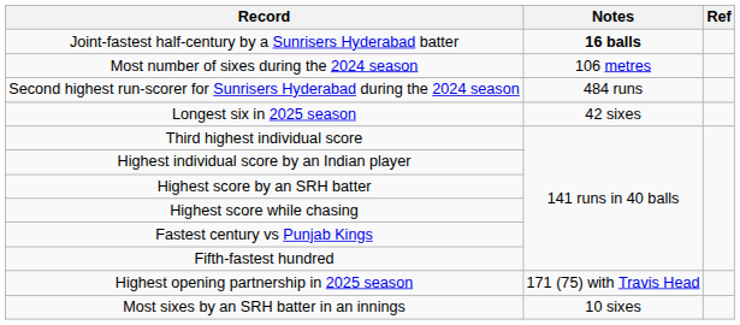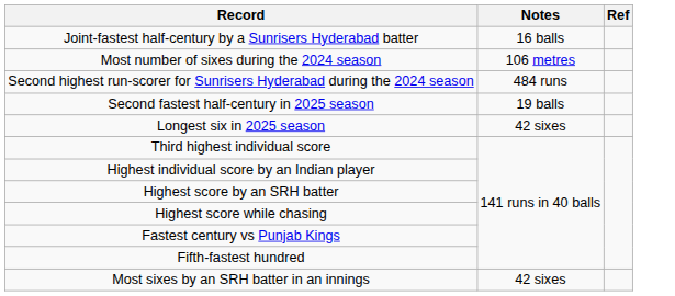 <table class="wikitable" style="text-align:center;">
 <tr>
 <th>Record</th>
 <th>Notes</th>
 <th>Ref</th>
 </tr>
 <tr>
 <td>Joint-fastest half-century by a <a href='#'>Sunrisers Hyderabad</a> batter</td>
-<td><strong>16 balls</strong></td>
+<td>16 balls</td>
 <td></td>
 </tr>
 <tr>
 <td>Most number of sixes during the <a href='#'>2024 season</a></td>
 <td>106 <a href='#'>metres</a></td>
 <td></td>
 </tr>
 <tr>
 <td>Second highest run-scorer for <a href='#'>Sunrisers Hyderabad</a> during the <a href='#'>2024 season</a></td>
 <td>484 runs</td>
+<td></td>
+</tr>
+<tr>
+<td>Second fastest half-century in <a href='#'>2025 season</a></td>
+<td>19 balls</td>
 <td></td>
 </tr>
 <tr>
 <td>Longest six in <a href='#'>2025 season</a></td>
 <td>42 sixes</td>
 <td></td>
 </tr>
 <tr>
 <td>Third highest individual score</td>
 <td rowspan=6>141 runs in 40 balls</td>
 <td rowspan=6></td>
 </tr>
 <tr>
 <td>Highest individual score by an Indian player</td>
 </tr>
 <tr>
 <td>Highest score by an SRH batter</td>
 </tr>
 <tr>
 <td>Highest score while chasing</td>
 </tr>
 <tr>
 <td>Fastest century vs <a href='#'>Punjab Kings</a></td>
 </tr>
 <tr>
 <td>Fifth-fastest hundred</td>
 </tr>
 <tr>
-<td>Highest opening partnership in <a href='#'>2025 season</a></td>
-<td>171 (75) with <a href='#'>Travis Head</a></td>
-<td></td>
-</tr>
-<tr>
 <td>Most sixes by an SRH batter in an innings</td>
-<td>10 sixes</td>
+<td>42 sixes</td>
 <td></td>
 </tr>
 </table>
